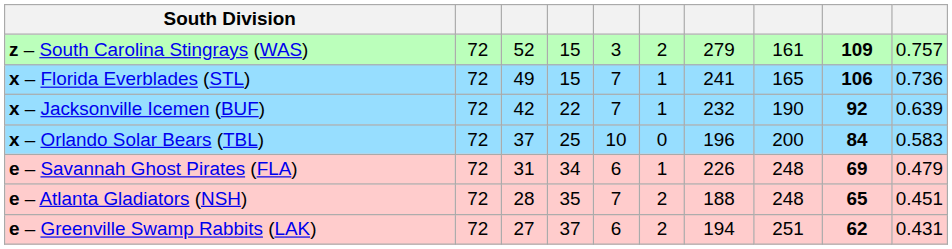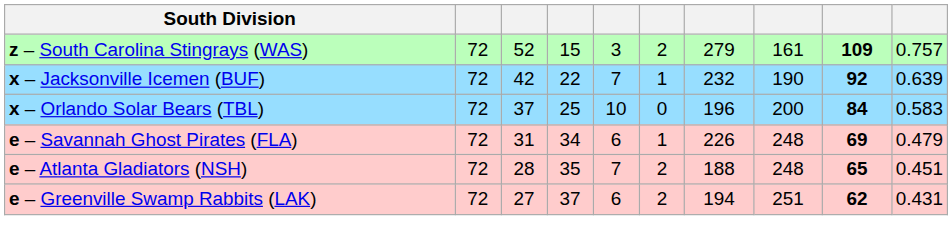 <table class="wikitable sortable" style="text-align:center; width:50em">
 <tr>
 <th style="width:50%;" class="unsortable">South Division</th>
 <th width="5%"></th>
 <th width="5%"></th>
 <th width="5%"></th>
 <th width="5%"></th>
 <th width="5%"></th>
 <th width="7.5%"></th>
 <th width="7.5%"></th>
 <th width="7.5%"></th>
 <th width="7.5%"></th>
 </tr>
 <tr bgcolor=#bbffbb>
 <td align=left><strong>z</strong> – <a href='#'>South Carolina Stingrays</a> (<a href='#'>WAS</a>)</td>
 <td>72</td>
 <td>52</td>
 <td>15</td>
 <td>3</td>
 <td>2</td>
 <td>279</td>
 <td>161</td>
 <td><strong>109</strong></td>
 <td>0.757</td>
-</tr>
-<tr bgcolor=#97deff>
-<td align=left><strong>x</strong> – <a href='#'>Florida Everblades</a> (<a href='#'>STL</a>)</td>
-<td>72</td>
-<td>49</td>
-<td>15</td>
-<td>7</td>
-<td>1</td>
-<td>241</td>
-<td>165</td>
-<td><strong>106</strong></td>
-<td>0.736</td>
 </tr>
 <tr bgcolor=#97deff>
 <td align=left><strong>x</strong> – <a href='#'>Jacksonville Icemen</a> (<a href='#'>BUF</a>)</td>
 <td>72</td>
 <td>42</td>
 <td>22</td>
 <td>7</td>
 <td>1</td>
 <td>232</td>
 <td>190</td>
 <td><strong>92</strong></td>
 <td>0.639</td>
 </tr>
 <tr bgcolor=#97deff>
 <td align=left><strong>x</strong> – <a href='#'>Orlando Solar Bears</a> (<a href='#'>TBL</a>)</td>
 <td>72</td>
 <td>37</td>
 <td>25</td>
 <td>10</td>
 <td>0</td>
 <td>196</td>
 <td>200</td>
 <td><strong>84</strong></td>
 <td>0.583</td>
 </tr>
 <tr bgcolor=#ffcccc>
 <td align=left><strong>e</strong> – <a href='#'>Savannah Ghost Pirates</a> (<a href='#'>FLA</a>)</td>
 <td>72</td>
 <td>31</td>
 <td>34</td>
 <td>6</td>
 <td>1</td>
 <td>226</td>
 <td>248</td>
 <td><strong>69</strong></td>
 <td>0.479</td>
 </tr>
 <tr bgcolor=#ffcccc>
 <td align=left><strong>e</strong> – <a href='#'>Atlanta Gladiators</a> (<a href='#'>NSH</a>)</td>
 <td>72</td>
 <td>28</td>
 <td>35</td>
 <td>7</td>
 <td>2</td>
 <td>188</td>
 <td>248</td>
 <td><strong>65</strong></td>
 <td>0.451</td>
 </tr>
 <tr bgcolor=#ffcccc>
 <td align=left><strong>e</strong> – <a href='#'>Greenville Swamp Rabbits</a> (<a href='#'>LAK</a>)</td>
 <td>72</td>
 <td>27</td>
 <td>37</td>
 <td>6</td>
 <td>2</td>
 <td>194</td>
 <td>251</td>
 <td><strong>62</strong></td>
 <td>0.431</td>
 </tr>
 </table>
